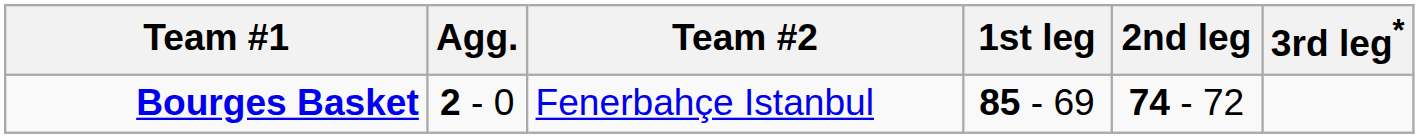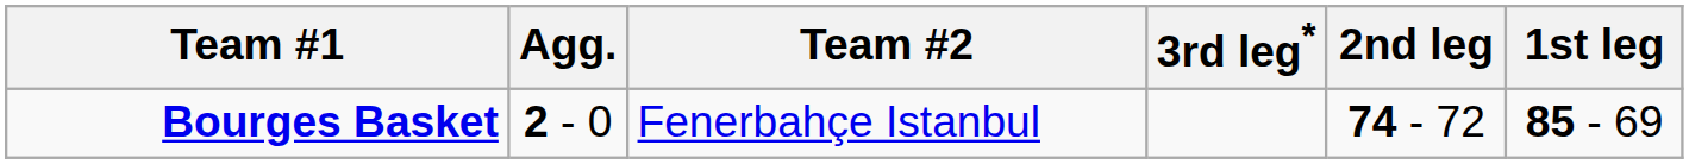 <table class=wikitable style="text-align:center">
 <tr>
 <th width=220>Team #1</th>
 <th width=20>Agg.</th>
 <th width=220>Team #2</th>
+<th width=70>3rd leg<sup>*</sup></th>
+<th width=70>2nd leg</th>
 <th width=70>1st leg</th>
-<th width=70>2nd leg</th>
-<th width=70>3rd leg<sup>*</sup></th>
 </tr>
 <tr>
 <td align=right><strong><a href='#'>Bourges Basket</a></strong>  </td>
 <td><strong>2</strong> - 0</td>
 <td align=left> <a href='#'>Fenerbahçe Istanbul</a></td>
+<td></td>
+<td><strong>74</strong> - 72</td>
 <td><strong>85</strong> - 69</td>
-<td><strong>74</strong> - 72</td>
-<td></td>
 </tr>
 </table>
